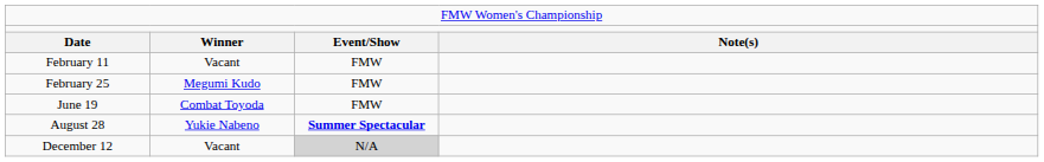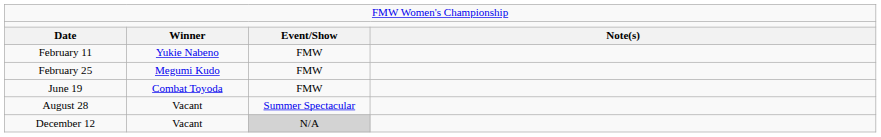 <table class="wikitable" style="text-align:center; width:100%;">
 <tr>
 <td colspan="5"><a href='#'>FMW Women's Championship</a></td>
 </tr>
 <tr>
 <td colspan="5"><strong></strong></td>
 </tr>
 <tr>
 <th width="14%">Date</th>
 <th width="14%">Winner</th>
 <th width="14%">Event/Show</th>
 <th width="58%">Note(s)</th>
 </tr>
 <tr>
 <td>February 11</td>
-<td>Vacant</td>
+<td><a href='#'>Yukie Nabeno</a></td>
 <td>FMW</td>
 <td align="left"></td>
 </tr>
 <tr>
 <td>February 25</td>
 <td><a href='#'>Megumi Kudo</a></td>
 <td>FMW</td>
 <td align="left"></td>
 </tr>
 <tr>
 <td>June 19</td>
 <td><a href='#'>Combat Toyoda</a></td>
 <td>FMW</td>
 <td align="left"></td>
 </tr>
 <tr>
 <td>August 28</td>
-<td><a href='#'>Yukie Nabeno</a></td>
-<td><strong><a href='#'>Summer Spectacular</a></strong></td>
+<td>Vacant</td>
+<td><a href='#'>Summer Spectacular</a></td>
 <td align="left"></td>
 </tr>
 <tr>
 <td>December 12</td>
 <td>Vacant</td>
 <td style="background: lightgrey;">N/A</td>
 <td align="left"></td>
 </tr>
 </table>
